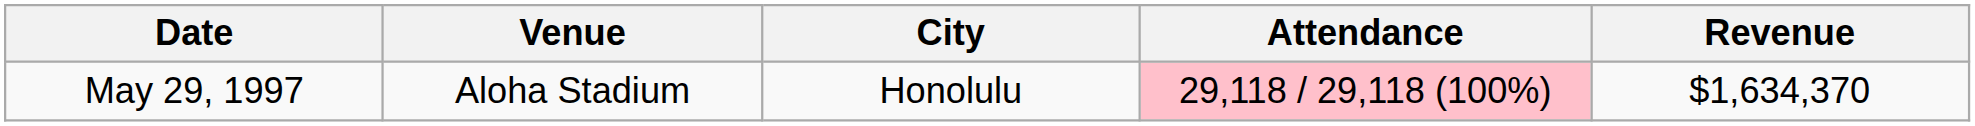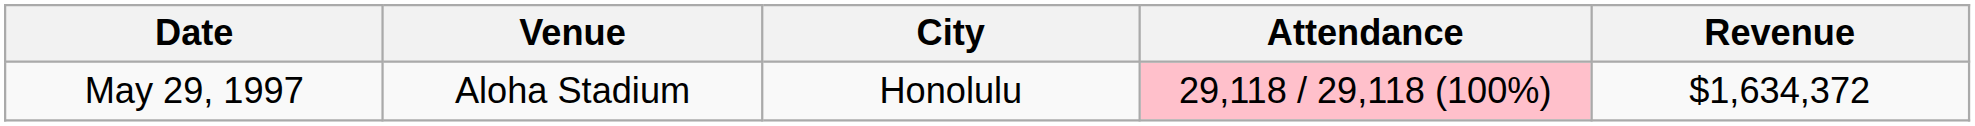 <table class="wikitable" style="text-align:center;">
 <tr>
 <th scope="col" style="width:10em;">Date</th>
 <th scope="col" style="width:10em;">Venue</th>
 <th scope="col" style="width:10em;">City</th>
 <th scope="col" style="width:12em;">Attendance</th>
 <th scope="col" style="width:10em;">Revenue</th>
 </tr>
 <tr>
 <td>May 29, 1997</td>
 <td>Aloha Stadium</td>
 <td>Honolulu</td>
 <td style="background: pink;">29,118 / 29,118 (100%)</td>
-<td>$1,634,370</td>
+<td>$1,634,372</td>
 </tr>
 </table>
